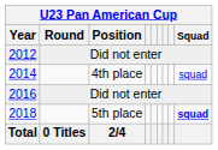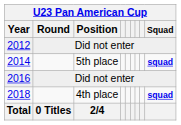 <table class="wikitable" style="text-align: center;">
 <tr>
 <th colspan=9><a href='#'>U23 Pan American Cup</a></th>
 </tr>
 <tr>
 <th>Year</th>
 <th>Round</th>
 <th>Position</th>
 <th></th>
 <th></th>
 <th></th>
 <th></th>
 <th></th>
 <th><small>Squad</small></th>
 </tr>
 <tr bgcolor="efefef">
 <td> <a href='#'>2012</a></td>
 <td colspan=9>Did not enter</td>
 </tr>
 <tr>
 <td> <a href='#'>2014</a></td>
 <td></td>
-<td>4th place</td>
+<td>5th place</td>
 <td></td>
 <td></td>
 <td></td>
 <td></td>
 <td></td>
-<td><small><a href='#'>squad</a></small></td>
+<td><strong><small><a href='#'>squad</a></small></strong></td>
 </tr>
 <tr bgcolor="efefef">
 <td> <a href='#'>2016</a></td>
 <td colspan=9>Did not enter</td>
 </tr>
 <tr>
 <td> <a href='#'>2018</a></td>
 <td></td>
-<td>5th place</td>
+<td>4th place</td>
 <td></td>
 <td></td>
 <td></td>
 <td></td>
 <td></td>
 <td><strong><small><a href='#'>squad</a></small></strong></td>
 </tr>
 <tr>
 <th>Total</th>
 <th>0 Titles</th>
 <th>2/4</th>
 <th></th>
 <th></th>
 <th></th>
 <th></th>
 <th></th>
 <th></th>
 </tr>
 </table>
